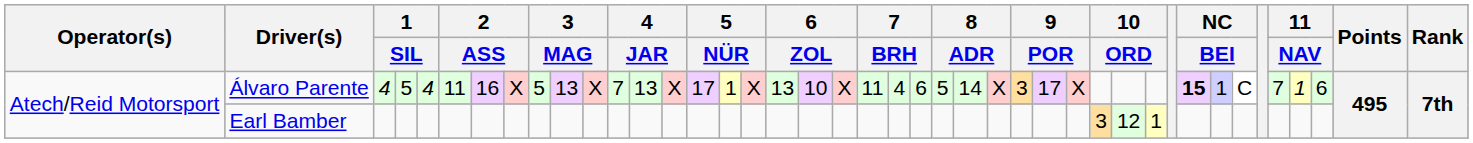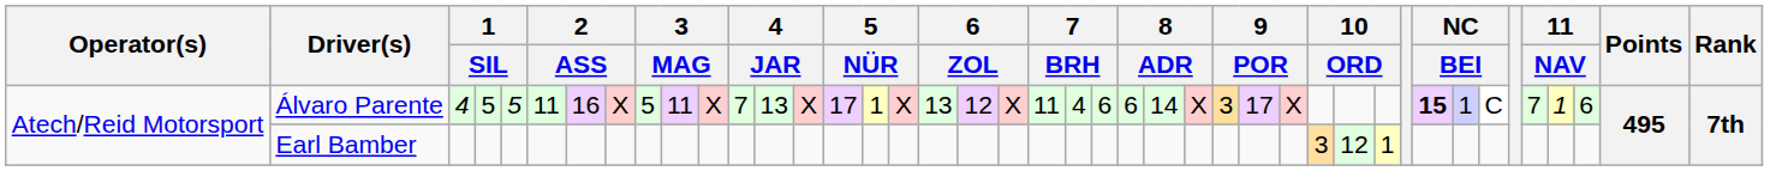 <table class="wikitable" style="font-size: 85%">
 <tr>
 <th rowspan=2>Operator(s)</th>
 <th rowspan=2>Driver(s)</th>
 <th colspan=3>1</th>
 <th colspan=3>2</th>
 <th colspan=3>3</th>
 <th colspan=3>4</th>
 <th colspan=3>5</th>
 <th colspan=3>6</th>
 <th colspan=3>7</th>
 <th colspan=3>8</th>
 <th colspan=3>9</th>
 <th colspan=3>10</th>
 <th rowspan=4></th>
 <th colspan=3>NC</th>
 <th rowspan=4></th>
 <th colspan=3>11</th>
 <th rowspan=2>Points</th>
 <th rowspan=2>Rank</th>
 </tr>
 <tr>
 <th colspan=3><a href='#'>SIL</a></th>
 <th colspan=3><a href='#'>ASS</a></th>
 <th colspan=3><a href='#'>MAG</a></th>
 <th colspan=3><a href='#'>JAR</a></th>
 <th colspan=3><a href='#'>NÜR</a></th>
 <th colspan=3><a href='#'>ZOL</a></th>
 <th colspan=3><a href='#'>BRH</a></th>
 <th colspan=3><a href='#'>ADR</a></th>
 <th colspan=3><a href='#'>POR</a></th>
 <th colspan=3><a href='#'>ORD</a></th>
 <th colspan=3><a href='#'>BEI</a></th>
 <th colspan=3><a href='#'>NAV</a></th>
 </tr>
 <tr>
 <td rowspan=2 align=center><a href='#'>Atech</a>/<a href='#'>Reid Motorsport</a></td>
 <td> <a href='#'>Álvaro Parente</a></td>
 <td style="background:#dfffdf;"><em>4</em></td>
 <td style="background:#dfffdf;">5</td>
-<td style="background:#dfffdf;"><em>4</em></td>
+<td style="background:#dfffdf;"><em>5</em></td>
 <td style="background:#dfffdf;">11</td>
 <td style="background:#efcfff;">16</td>
 <td style="background:#ffcfcf;">X</td>
 <td style="background:#dfffdf;">5</td>
-<td style="background:#efcfff;">13</td>
+<td style="background:#efcfff;">11</td>
 <td style="background:#ffcfcf;">X</td>
 <td style="background:#dfffdf;">7</td>
 <td style="background:#dfffdf;">13</td>
 <td style="background:#ffcfcf;">X</td>
 <td style="background:#efcfff;">17</td>
 <td style="background:#ffffbf;">1</td>
 <td style="background:#ffcfcf;">X</td>
 <td style="background:#dfffdf;">13</td>
-<td style="background:#efcfff;">10</td>
+<td style="background:#efcfff;">12</td>
 <td style="background:#ffcfcf;">X</td>
 <td style="background:#dfffdf;">11</td>
 <td style="background:#dfffdf;">4</td>
 <td style="background:#dfffdf;">6</td>
-<td style="background:#dfffdf;">5</td>
+<td style="background:#dfffdf;">6</td>
 <td style="background:#dfffdf;">14</td>
 <td style="background:#ffcfcf;">X</td>
 <td style="background:#ffdf9f;">3</td>
 <td style="background:#efcfff;">17</td>
 <td style="background:#ffcfcf;">X</td>
 <td></td>
 <td></td>
 <td></td>
 <td style="background:#efcfff;"><strong>15</strong></td>
 <td style="background:#cfcfff;">1</td>
 <td style="background:#ffffff;">C</td>
 <td style="background:#dfffdf;">7</td>
 <td style="background:#ffffbf;"><em>1</em></td>
 <td style="background:#dfffdf;">6</td>
 <th rowspan=2>495</th>
 <th rowspan=2>7th</th>
 </tr>
 <tr>
 <td> <a href='#'>Earl Bamber</a></td>
 <td></td>
 <td></td>
 <td></td>
 <td></td>
 <td></td>
 <td></td>
 <td></td>
 <td></td>
 <td></td>
 <td></td>
 <td></td>
 <td></td>
 <td></td>
 <td></td>
 <td></td>
 <td></td>
 <td></td>
 <td></td>
 <td></td>
 <td></td>
 <td></td>
 <td></td>
 <td></td>
 <td></td>
 <td></td>
 <td></td>
 <td></td>
 <td style="background:#ffdf9f;">3</td>
 <td style="background:#dfffdf;">12</td>
 <td style="background:#ffffbf;">1</td>
 <td></td>
 <td></td>
 <td></td>
 <td></td>
 <td></td>
 <td></td>
 </tr>
 </table>
